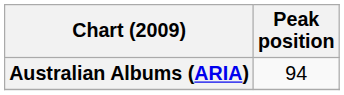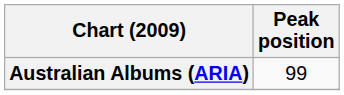 <table class="wikitable sortable plainrowheaders" style="text-align:center">
 <tr>
 <th>Chart (2009)</th>
 <th>Peak<br>position</th>
 </tr>
 <tr>
 <th scope="row">Australian Albums (<a href='#'>ARIA</a>)</th>
-<td>94</td>
+<td>99</td>
 </tr>
 <tr>
 </tr>
 <tr>
 </tr>
 <tr>
 </tr>
 </table>
